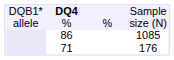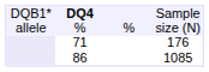 <table border="0" cellspacing="0" align="left" cellpadding="0" style="text-align:center; background:#ffffff; margin-right: 1em; border:2px #e0e0ff solid;">
 <tr style="background:#f0f0ff">
 <td style="width:60px">DQB1*</td>
 <td style="width:60px"><strong>DQ4</strong></td>
 <td style="width:60px"></td>
 <td style="width:60px">Sample</td>
 </tr>
 <tr style="background:#f0f0ff">
 <td>allele</td>
 <td>%</td>
 <td>%</td>
 <td>size (N)</td>
 </tr>
 <tr>
 <td style="background:#e8e8f8"></td>
+<td>71</td>
+<td></td>
+<td>176</td>
+</tr>
+<tr>
+<td style="background:#e8e8f8"></td>
 <td>86</td>
 <td></td>
 <td>1085</td>
 </tr>
 <tr>
-<td style="background:#e8e8f8"></td>
-<td>71</td>
-<td></td>
-<td>176</td>
-</tr>
-<tr>
 <td colspan = 4 style="font-size:smaller"></td>
 </tr>
 </table>
